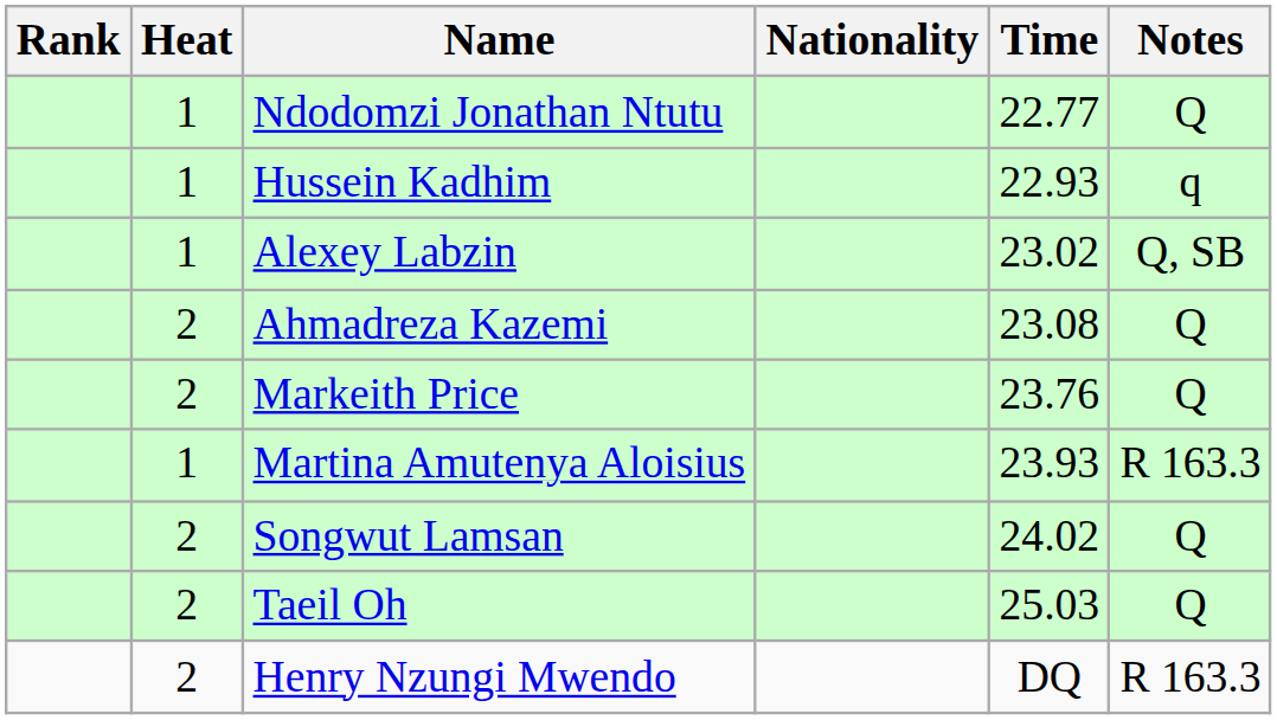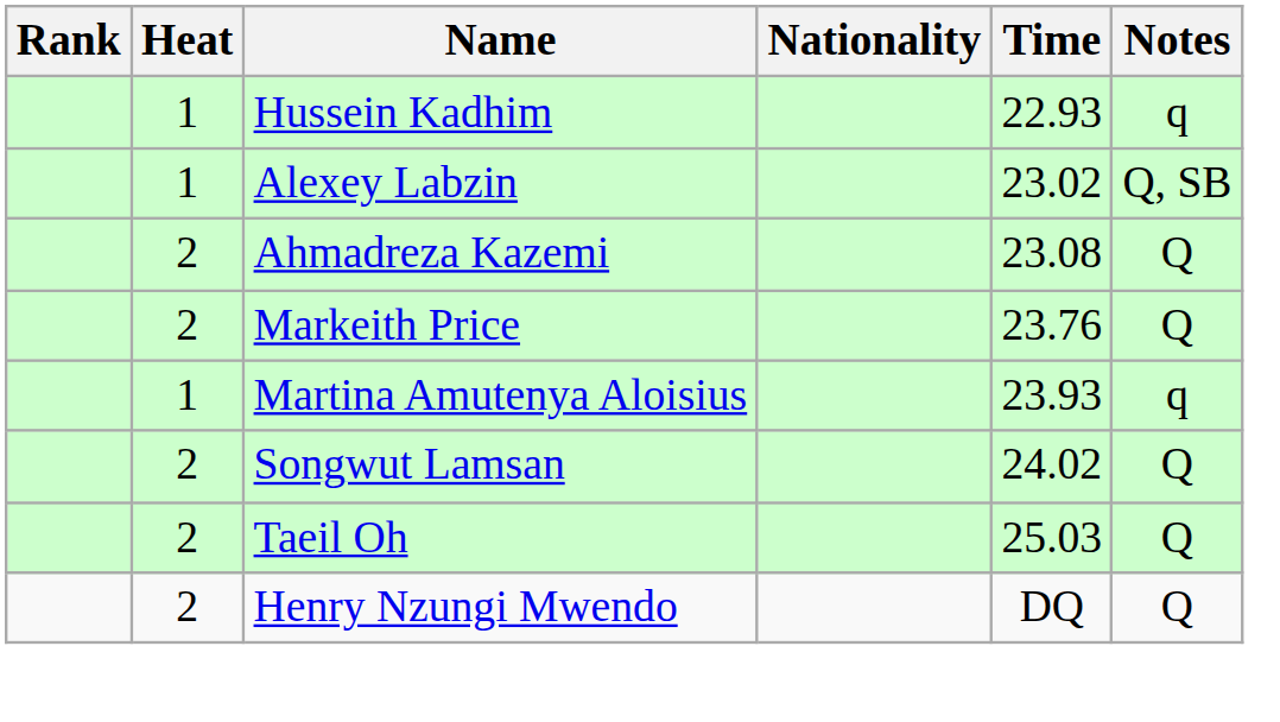 <table class="wikitable sortable" style="text-align:center">
 <tr>
 <th>Rank</th>
 <th>Heat</th>
 <th>Name</th>
 <th>Nationality</th>
 <th>Time</th>
 <th>Notes</th>
-</tr>
-<tr bgcolor=ccffcc>
-<td></td>
-<td>1</td>
-<td align=left><a href='#'>Ndodomzi Jonathan Ntutu</a></td>
-<td align=left></td>
-<td>22.77</td>
-<td>Q</td>
 </tr>
 <tr bgcolor=ccffcc>
 <td></td>
 <td>1</td>
 <td align=left><a href='#'>Hussein Kadhim</a></td>
 <td align=left></td>
 <td>22.93</td>
 <td>q</td>
 </tr>
 <tr bgcolor=ccffcc>
 <td></td>
 <td>1</td>
 <td align=left><a href='#'>Alexey Labzin</a></td>
 <td align=left></td>
 <td>23.02</td>
 <td>Q, SB</td>
 </tr>
 <tr bgcolor=ccffcc>
 <td></td>
 <td>2</td>
 <td align=left><a href='#'>Ahmadreza Kazemi</a></td>
 <td align=left></td>
 <td>23.08</td>
 <td>Q</td>
 </tr>
 <tr bgcolor=ccffcc>
 <td></td>
 <td>2</td>
 <td align=left><a href='#'>Markeith Price</a></td>
 <td align=left></td>
 <td>23.76</td>
 <td>Q</td>
 </tr>
 <tr bgcolor=ccffcc>
 <td></td>
 <td>1</td>
 <td align=left><a href='#'>Martina Amutenya Aloisius</a></td>
 <td align=left></td>
 <td>23.93</td>
-<td>R 163.3</td>
+<td>q</td>
 </tr>
 <tr bgcolor=ccffcc>
 <td></td>
 <td>2</td>
 <td align=left><a href='#'>Songwut Lamsan</a></td>
 <td align=left></td>
 <td>24.02</td>
 <td>Q</td>
 </tr>
 <tr bgcolor=ccffcc>
 <td></td>
 <td>2</td>
 <td align=left><a href='#'>Taeil Oh</a></td>
 <td align=left></td>
 <td>25.03</td>
 <td>Q</td>
 </tr>
 <tr>
 <td></td>
 <td>2</td>
 <td align=left><a href='#'>Henry Nzungi Mwendo</a></td>
 <td align=left></td>
 <td>DQ</td>
-<td>R 163.3</td>
+<td>Q</td>
 </tr>
 </table>
